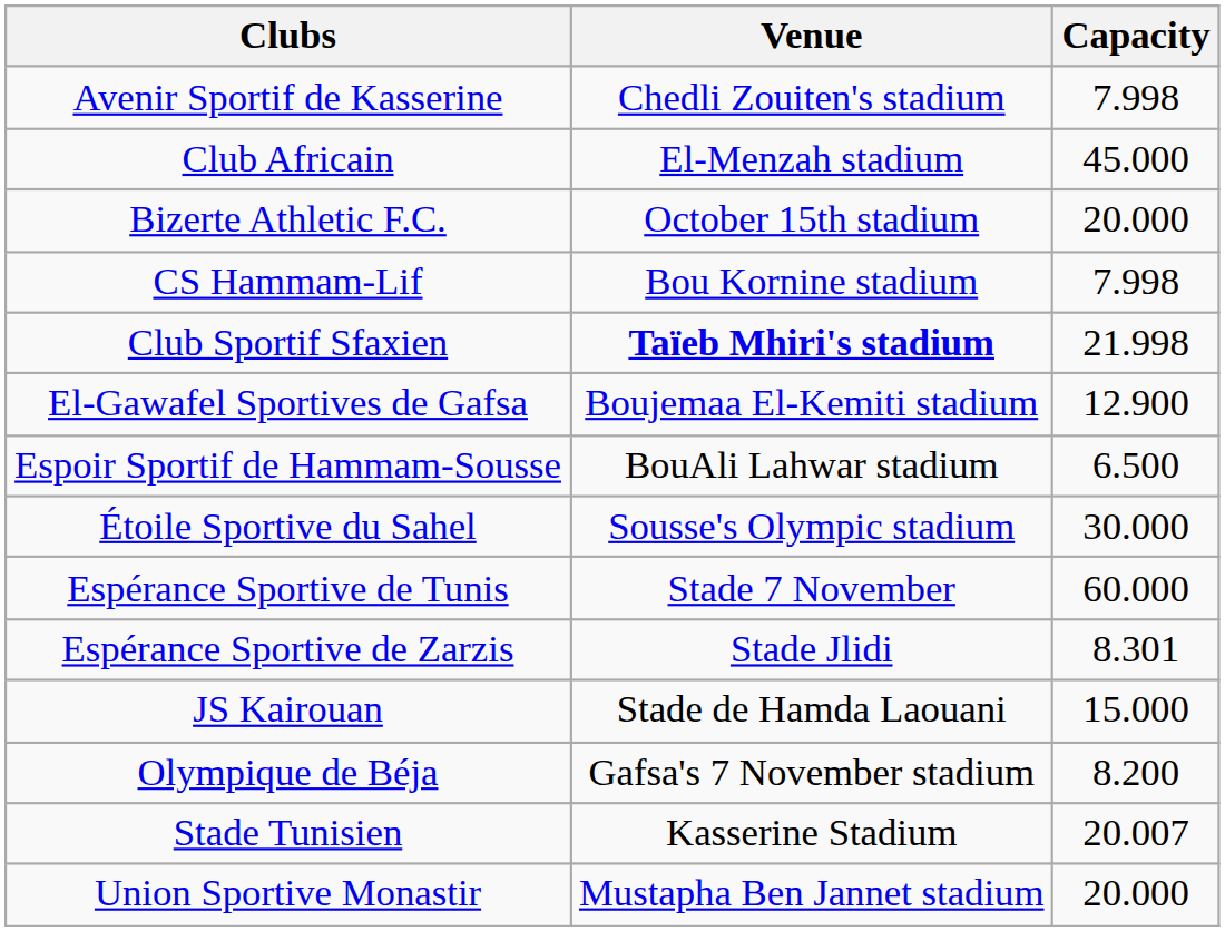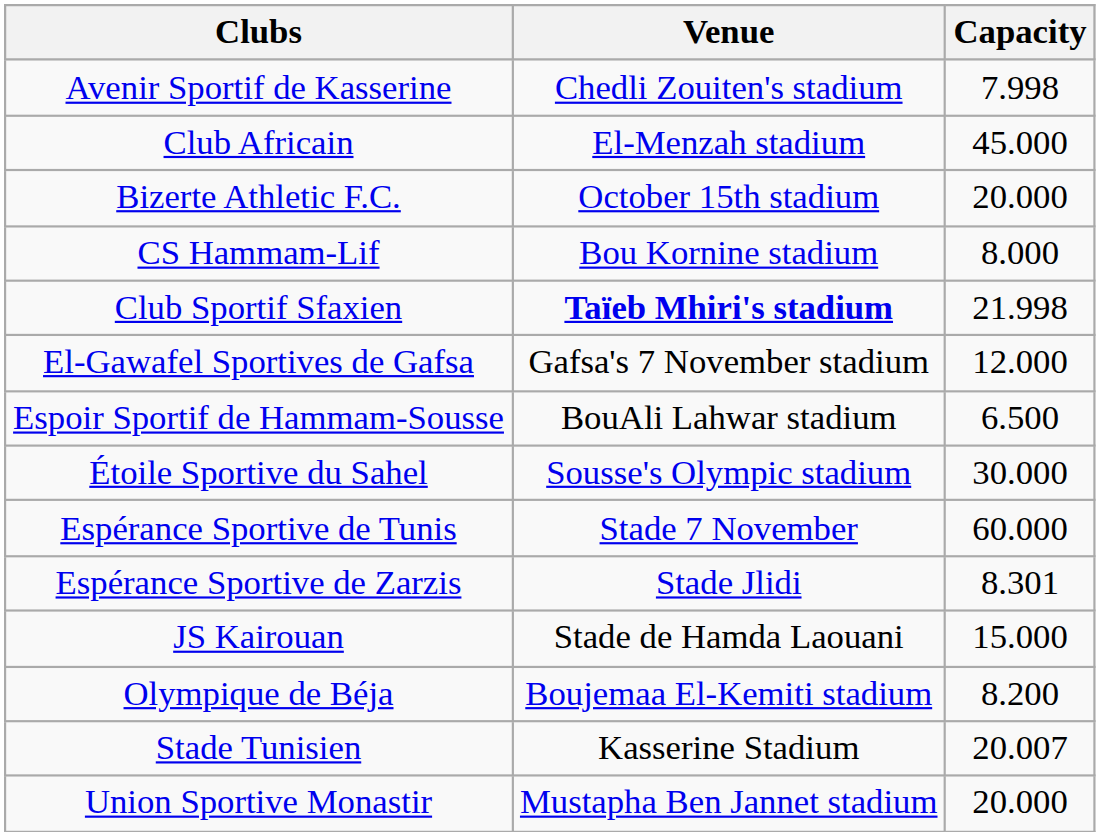 <table style="text-align:left" class="wikitable">
 <tr align="center" bgcolor="#CCCCCC">
 <th>Clubs</th>
 <th>Venue</th>
 <th>Capacity</th>
 </tr>
 <tr align="center">
 <td><a href='#'>Avenir Sportif de Kasserine</a></td>
 <td><a href='#'>Chedli Zouiten's stadium</a></td>
 <td>7.998</td>
 </tr>
 <tr align="center">
 <td><a href='#'>Club Africain</a></td>
 <td><a href='#'>El-Menzah stadium</a></td>
 <td>45.000</td>
 </tr>
 <tr align="center">
 <td><a href='#'>Bizerte Athletic F.C.</a></td>
 <td><a href='#'>October 15th stadium</a></td>
 <td>20.000</td>
 </tr>
 <tr align="center">
 <td><a href='#'>CS Hammam-Lif</a></td>
 <td><a href='#'>Bou Kornine stadium</a></td>
-<td>7.998</td>
+<td>8.000</td>
 </tr>
 <tr align="center">
 <td><a href='#'>Club Sportif Sfaxien</a></td>
 <td><strong><a href='#'>Taïeb Mhiri's stadium</a></strong></td>
 <td>21.998</td>
 </tr>
 <tr align="center">
 <td><a href='#'>El-Gawafel Sportives de Gafsa</a></td>
-<td><a href='#'>Boujemaa El-Kemiti stadium</a></td>
-<td>12.900</td>
+<td>Gafsa's 7 November stadium</td>
+<td>12.000</td>
 </tr>
 <tr align="center">
 <td><a href='#'>Espoir Sportif de Hammam-Sousse</a></td>
 <td>BouAli Lahwar stadium</td>
 <td>6.500</td>
 </tr>
 <tr align="center">
 <td><a href='#'>Étoile Sportive du Sahel</a></td>
 <td><a href='#'>Sousse's Olympic stadium</a></td>
 <td>30.000</td>
 </tr>
 <tr align="center">
 <td><a href='#'>Espérance Sportive de Tunis</a></td>
 <td><a href='#'>Stade 7 November</a></td>
 <td>60.000</td>
 </tr>
 <tr align="center">
 <td><a href='#'>Espérance Sportive de Zarzis</a></td>
 <td><a href='#'>Stade Jlidi</a></td>
 <td>8.301</td>
 </tr>
 <tr align="center">
 <td><a href='#'>JS Kairouan</a></td>
 <td>Stade de Hamda Laouani</td>
 <td>15.000</td>
 </tr>
 <tr align="center">
 <td><a href='#'>Olympique de Béja</a></td>
-<td>Gafsa's 7 November stadium</td>
+<td><a href='#'>Boujemaa El-Kemiti stadium</a></td>
 <td>8.200</td>
 </tr>
 <tr align="center">
 <td><a href='#'>Stade Tunisien</a></td>
 <td Kassernie stadium>Kasserine Stadium</td>
 <td>20.007</td>
 </tr>
 <tr align="center">
 <td><a href='#'>Union Sportive Monastir</a></td>
 <td><a href='#'>Mustapha Ben Jannet stadium</a></td>
 <td>20.000</td>
 </tr>
 </table>
